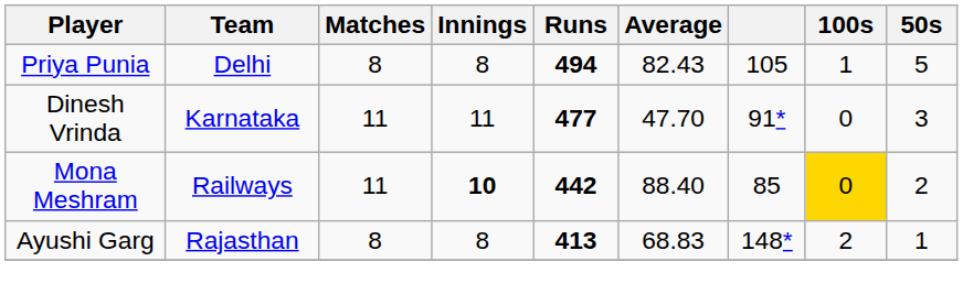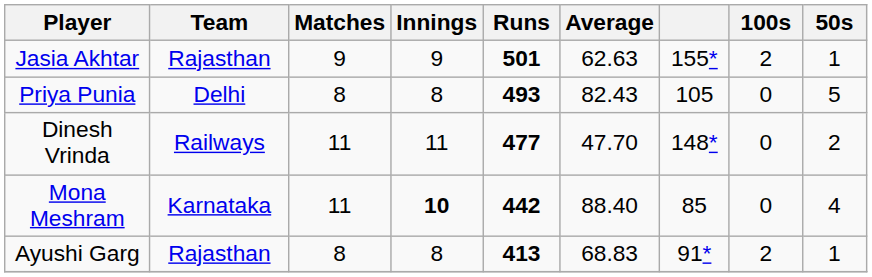 <table class="wikitable" style="text-align:center;">
 <tr>
 <th width=150>Player</th>
 <th width=125>Team</th>
 <th width=60>Matches</th>
 <th width=60>Innings</th>
 <th width=60>Runs</th>
 <th width=60>Average</th>
 <th width=60></th>
 <th width=60>100s</th>
 <th width=60>50s</th>
 </tr>
 <tr>
+<td><a href='#'>Jasia Akhtar</a></td>
+<td><a href='#'>Rajasthan</a></td>
+<td>9</td>
+<td>9</td>
+<td><strong>501</strong></td>
+<td>62.63</td>
+<td>155<a href='#'>*</a></td>
+<td>2</td>
+<td>1</td>
+</tr>
+<tr>
 <td><a href='#'>Priya Punia</a></td>
 <td><a href='#'>Delhi</a></td>
 <td>8</td>
 <td>8</td>
-<td><strong>494</strong></td>
+<td><strong>493</strong></td>
 <td>82.43</td>
 <td>105</td>
-<td>1</td>
+<td>0</td>
 <td>5</td>
 </tr>
 <tr>
 <td>Dinesh Vrinda</td>
-<td><a href='#'>Karnataka</a></td>
+<td><a href='#'>Railways</a></td>
 <td>11</td>
 <td>11</td>
 <td><strong>477</strong></td>
 <td>47.70</td>
-<td>91<a href='#'>*</a></td>
+<td>148<a href='#'>*</a></td>
 <td>0</td>
-<td>3</td>
+<td>2</td>
 </tr>
 <tr>
 <td><a href='#'>Mona Meshram</a></td>
-<td><a href='#'>Railways</a></td>
+<td><a href='#'>Karnataka</a></td>
 <td>11</td>
 <td><strong>10</strong></td>
 <td><strong>442</strong></td>
 <td>88.40</td>
 <td>85</td>
-<td style="background: gold;">0</td>
-<td>2</td>
+<td>0</td>
+<td>4</td>
 </tr>
 <tr>
 <td>Ayushi Garg</td>
 <td><a href='#'>Rajasthan</a></td>
 <td>8</td>
 <td>8</td>
 <td><strong>413</strong></td>
 <td>68.83</td>
-<td>148<a href='#'>*</a></td>
+<td>91<a href='#'>*</a></td>
 <td>2</td>
 <td>1</td>
 </tr>
 <tr>
 </tr>
 </table>
